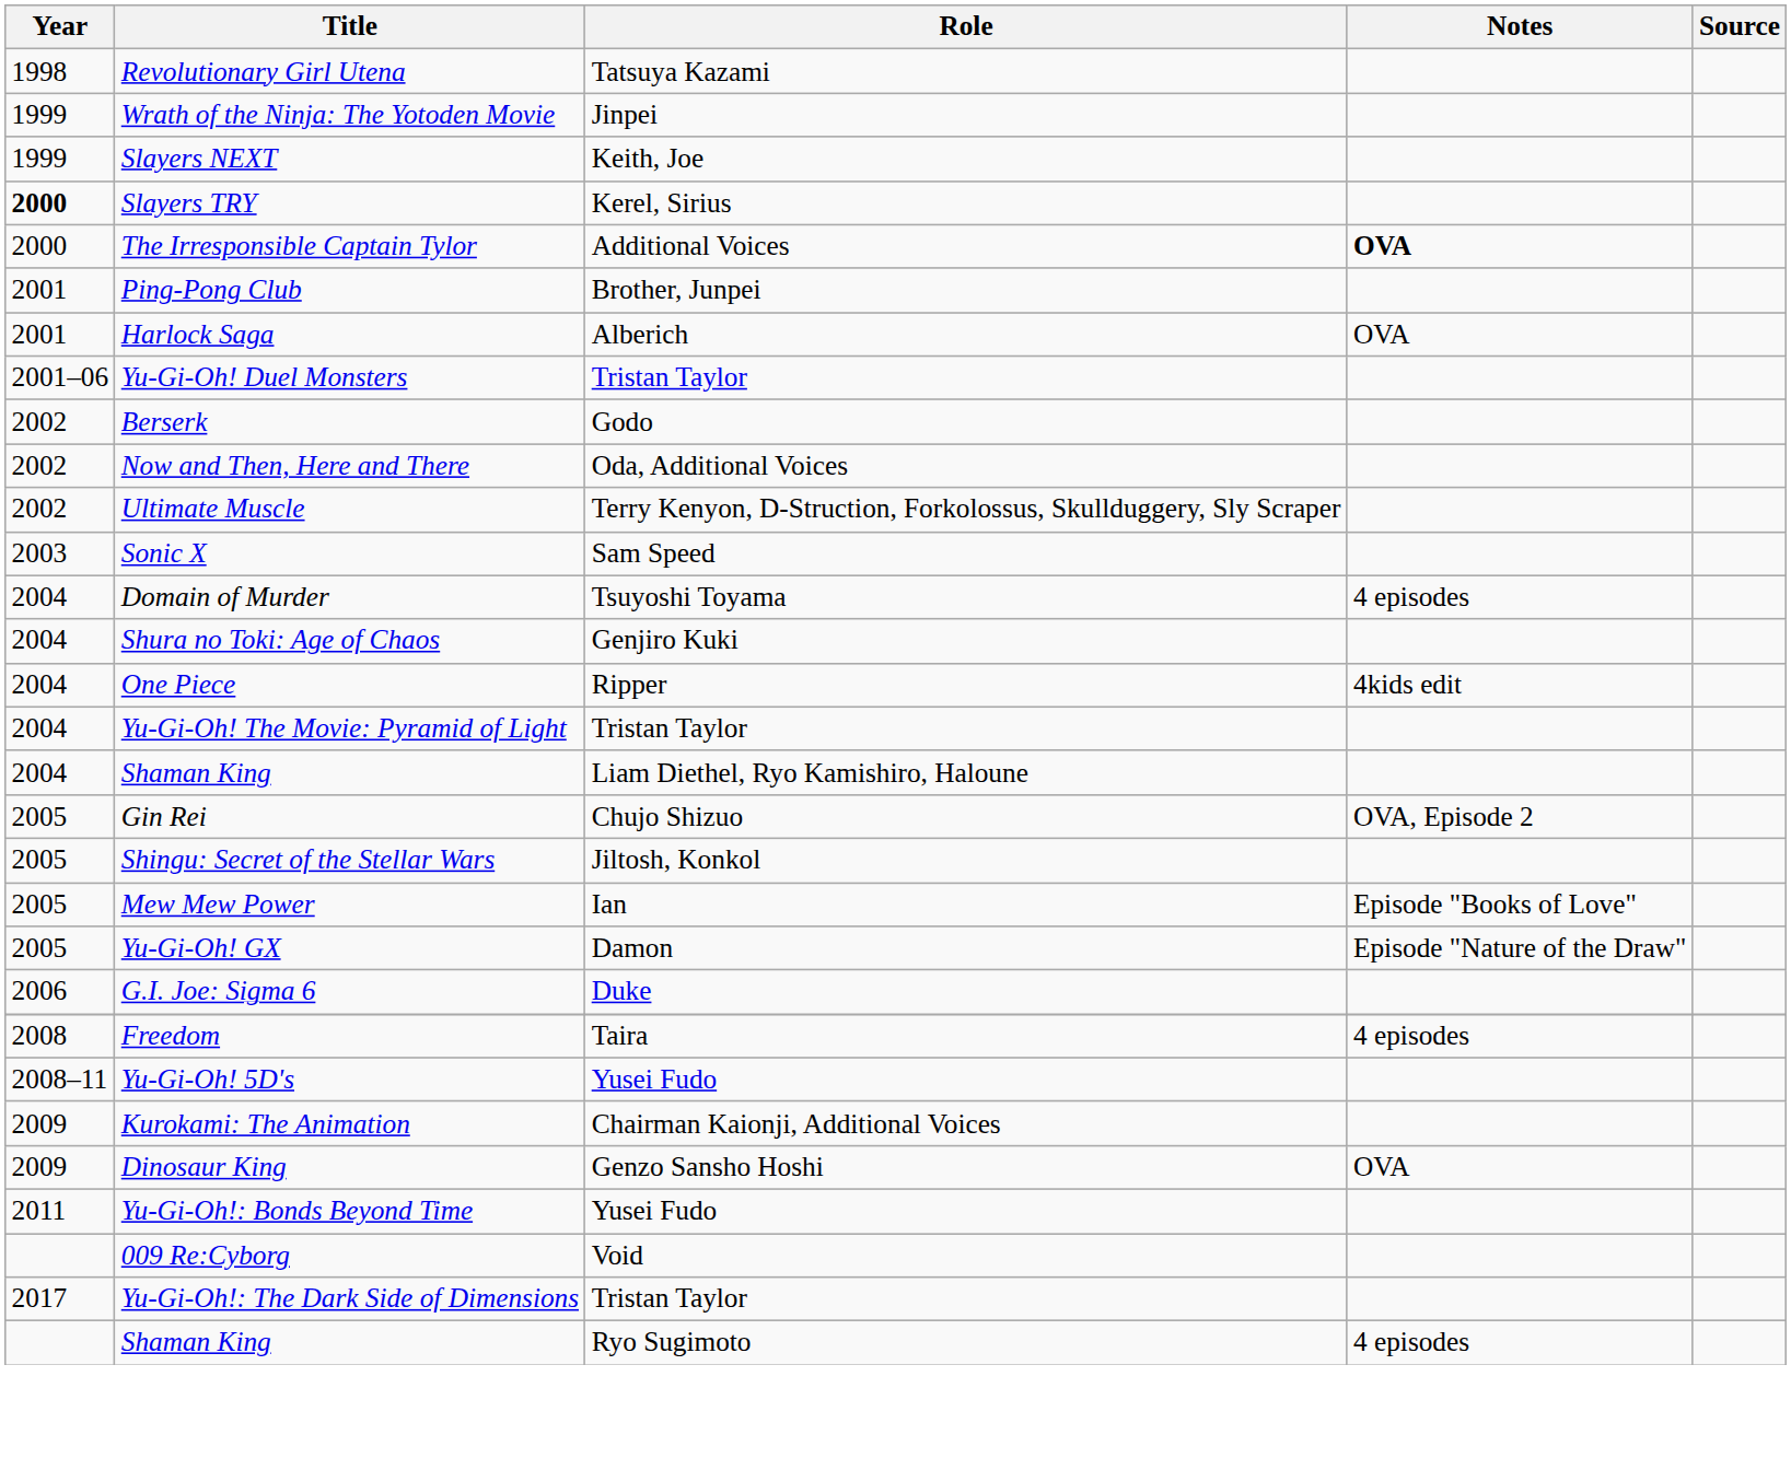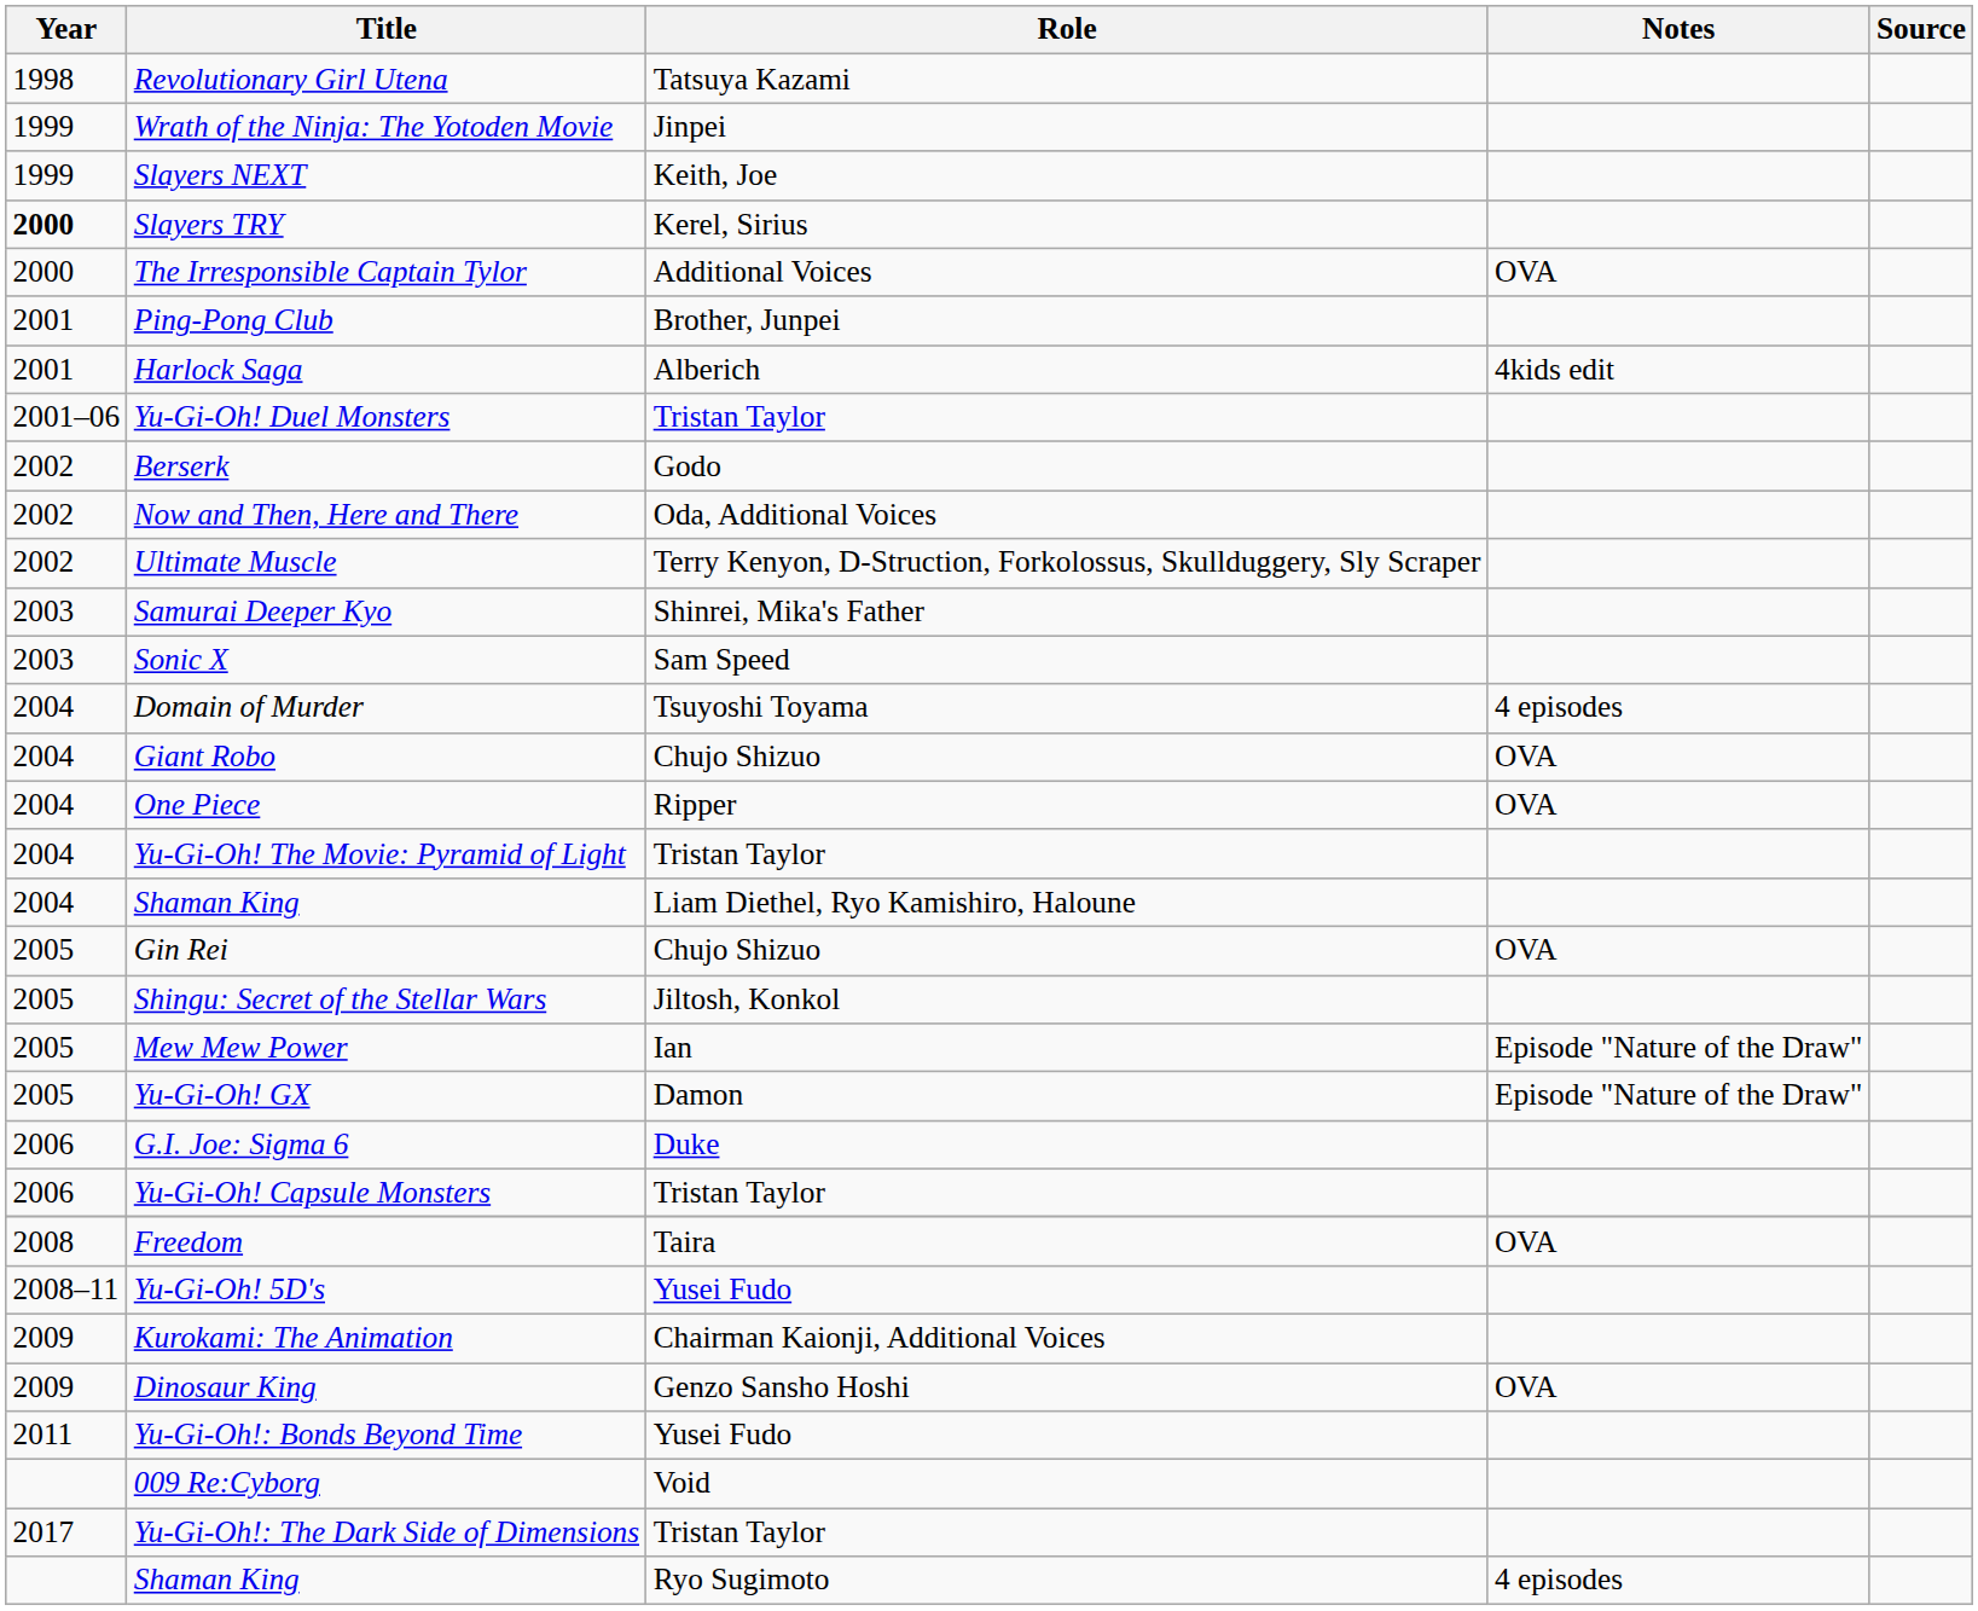 <table class="wikitable">
 <tr>
 <th>Year</th>
 <th>Title</th>
 <th>Role</th>
 <th>Notes</th>
 <th>Source</th>
 </tr>
 <tr>
 <td>1998</td>
 <td><em><a href='#'>Revolutionary Girl Utena</a></em></td>
 <td>Tatsuya Kazami</td>
 <td></td>
 <td></td>
 </tr>
 <tr>
 <td>1999</td>
 <td><em><a href='#'>Wrath of the Ninja: The Yotoden Movie</a></em></td>
 <td>Jinpei</td>
 <td></td>
 <td></td>
 </tr>
 <tr>
 <td>1999</td>
 <td><em><a href='#'>Slayers NEXT</a></em></td>
 <td>Keith, Joe</td>
 <td></td>
 <td></td>
 </tr>
 <tr>
 <td><strong>2000</strong></td>
 <td><em><a href='#'>Slayers TRY</a></em></td>
 <td>Kerel, Sirius</td>
 <td></td>
 <td></td>
 </tr>
 <tr>
 <td>2000</td>
 <td><em><a href='#'>The Irresponsible Captain Tylor</a></em></td>
 <td>Additional Voices</td>
-<td><strong>OVA</strong></td>
+<td>OVA</td>
 <td></td>
 </tr>
 <tr>
 <td>2001</td>
 <td><em><a href='#'>Ping-Pong Club</a></em></td>
 <td>Brother, Junpei</td>
 <td></td>
 <td></td>
 </tr>
 <tr>
 <td>2001</td>
 <td><em><a href='#'>Harlock Saga</a></em></td>
 <td>Alberich</td>
-<td>OVA</td>
+<td>4kids edit</td>
 <td></td>
 </tr>
 <tr>
 <td>2001–06</td>
 <td><em><a href='#'>Yu-Gi-Oh! Duel Monsters</a></em></td>
 <td><a href='#'>Tristan Taylor</a></td>
 <td></td>
 <td></td>
 </tr>
 <tr>
 <td>2002</td>
 <td><em><a href='#'>Berserk</a></em></td>
 <td>Godo</td>
 <td></td>
 <td></td>
 </tr>
 <tr>
 <td>2002</td>
 <td><em><a href='#'>Now and Then, Here and There</a></em></td>
 <td>Oda, Additional Voices</td>
 <td></td>
 <td></td>
 </tr>
 <tr>
 <td>2002</td>
 <td><em><a href='#'>Ultimate Muscle</a></em></td>
 <td>Terry Kenyon, D-Struction, Forkolossus, Skullduggery, Sly Scraper</td>
 <td></td>
 <td></td>
 </tr>
 <tr>
 <td>2003</td>
+<td><em><a href='#'>Samurai Deeper Kyo</a></em></td>
+<td>Shinrei, Mika's Father</td>
+<td></td>
+<td></td>
+</tr>
+<tr>
+<td>2003</td>
 <td><em><a href='#'>Sonic X</a></em></td>
 <td>Sam Speed</td>
 <td></td>
 <td></td>
 </tr>
 <tr>
 <td>2004</td>
 <td><em>Domain of Murder</em></td>
 <td>Tsuyoshi Toyama</td>
 <td>4 episodes</td>
 <td></td>
 </tr>
 <tr>
 <td>2004</td>
-<td><em><a href='#'>Shura no Toki: Age of Chaos</a></em></td>
-<td>Genjiro Kuki</td>
-<td></td>
+<td><em><a href='#'>Giant Robo</a></em></td>
+<td>Chujo Shizuo</td>
+<td>OVA</td>
 <td></td>
 </tr>
 <tr>
 <td>2004</td>
 <td><em><a href='#'>One Piece</a></em></td>
 <td>Ripper</td>
-<td>4kids edit</td>
+<td>OVA</td>
 <td></td>
 </tr>
 <tr>
 <td>2004</td>
 <td><em><a href='#'>Yu-Gi-Oh! The Movie: Pyramid of Light</a></em></td>
 <td>Tristan Taylor</td>
 <td></td>
 <td></td>
 </tr>
 <tr>
 <td>2004</td>
 <td><em><a href='#'>Shaman King</a></em></td>
 <td>Liam Diethel, Ryo Kamishiro, Haloune</td>
 <td></td>
 <td></td>
 </tr>
 <tr>
 <td>2005</td>
 <td><em>Gin Rei</em></td>
 <td>Chujo Shizuo</td>
-<td>OVA, Episode 2</td>
+<td>OVA</td>
 <td></td>
 </tr>
 <tr>
 <td>2005</td>
 <td><em><a href='#'>Shingu: Secret of the Stellar Wars</a></em></td>
 <td>Jiltosh, Konkol</td>
 <td></td>
 <td></td>
 </tr>
 <tr>
 <td>2005</td>
 <td><em><a href='#'>Mew Mew Power</a></em></td>
 <td>Ian</td>
-<td>Episode "Books of Love"</td>
+<td>Episode "Nature of the Draw"</td>
 <td></td>
 </tr>
 <tr>
 <td>2005</td>
 <td><em><a href='#'>Yu-Gi-Oh! GX</a></em></td>
 <td>Damon</td>
 <td>Episode "Nature of the Draw"</td>
 <td></td>
 </tr>
 <tr>
 <td>2006</td>
 <td><em><a href='#'>G.I. Joe: Sigma 6</a></em></td>
 <td><a href='#'>Duke</a></td>
 <td></td>
 <td></td>
 </tr>
 <tr>
+<td>2006</td>
+<td><em><a href='#'>Yu-Gi-Oh! Capsule Monsters</a></em></td>
+<td>Tristan Taylor</td>
+<td></td>
+<td></td>
+</tr>
+<tr>
 </tr>
 <tr>
 <td>2008</td>
 <td><em><a href='#'>Freedom</a></em></td>
 <td>Taira</td>
-<td>4 episodes</td>
+<td>OVA</td>
 <td></td>
 </tr>
 <tr>
 <td>2008–11</td>
 <td><em><a href='#'>Yu-Gi-Oh! 5D's</a></em></td>
 <td><a href='#'>Yusei Fudo</a></td>
 <td></td>
 <td></td>
 </tr>
 <tr>
 <td>2009</td>
 <td><em><a href='#'>Kurokami: The Animation</a></em></td>
 <td>Chairman Kaionji, Additional Voices</td>
 <td></td>
 <td></td>
 </tr>
 <tr>
 <td>2009</td>
 <td><em><a href='#'>Dinosaur King</a></em></td>
 <td>Genzo Sansho Hoshi</td>
 <td>OVA</td>
 <td></td>
 </tr>
 <tr>
 <td>2011</td>
 <td><em><a href='#'>Yu-Gi-Oh!: Bonds Beyond Time</a></em></td>
 <td>Yusei Fudo</td>
 <td></td>
 <td></td>
 </tr>
 <tr>
 <td></td>
 <td><em><a href='#'>009 Re:Cyborg</a></em></td>
 <td>Void</td>
 <td></td>
 <td></td>
 </tr>
 <tr>
 <td>2017</td>
 <td><em><a href='#'>Yu-Gi-Oh!: The Dark Side of Dimensions</a></em></td>
 <td>Tristan Taylor</td>
 <td></td>
 <td></td>
 </tr>
 <tr>
 <td></td>
 <td><em><a href='#'>Shaman King</a></em></td>
 <td>Ryo Sugimoto</td>
 <td>4 episodes</td>
 <td></td>
 </tr>
 </table>
